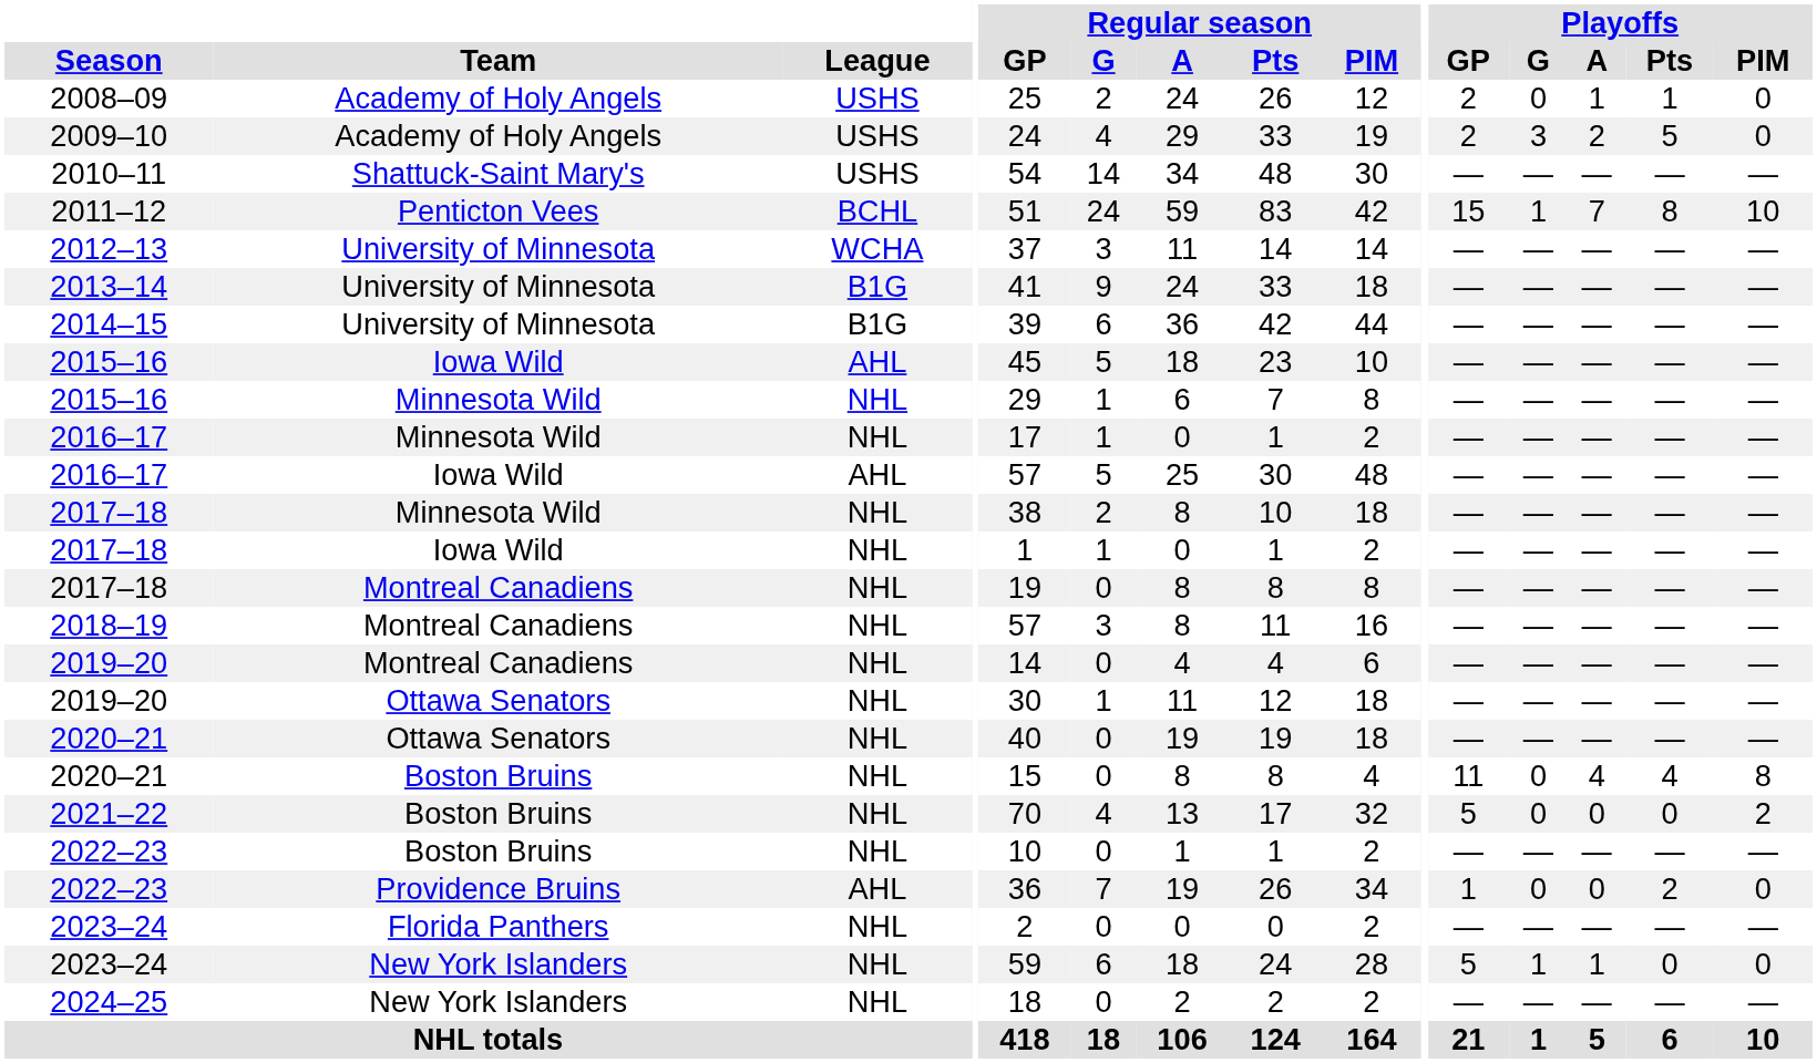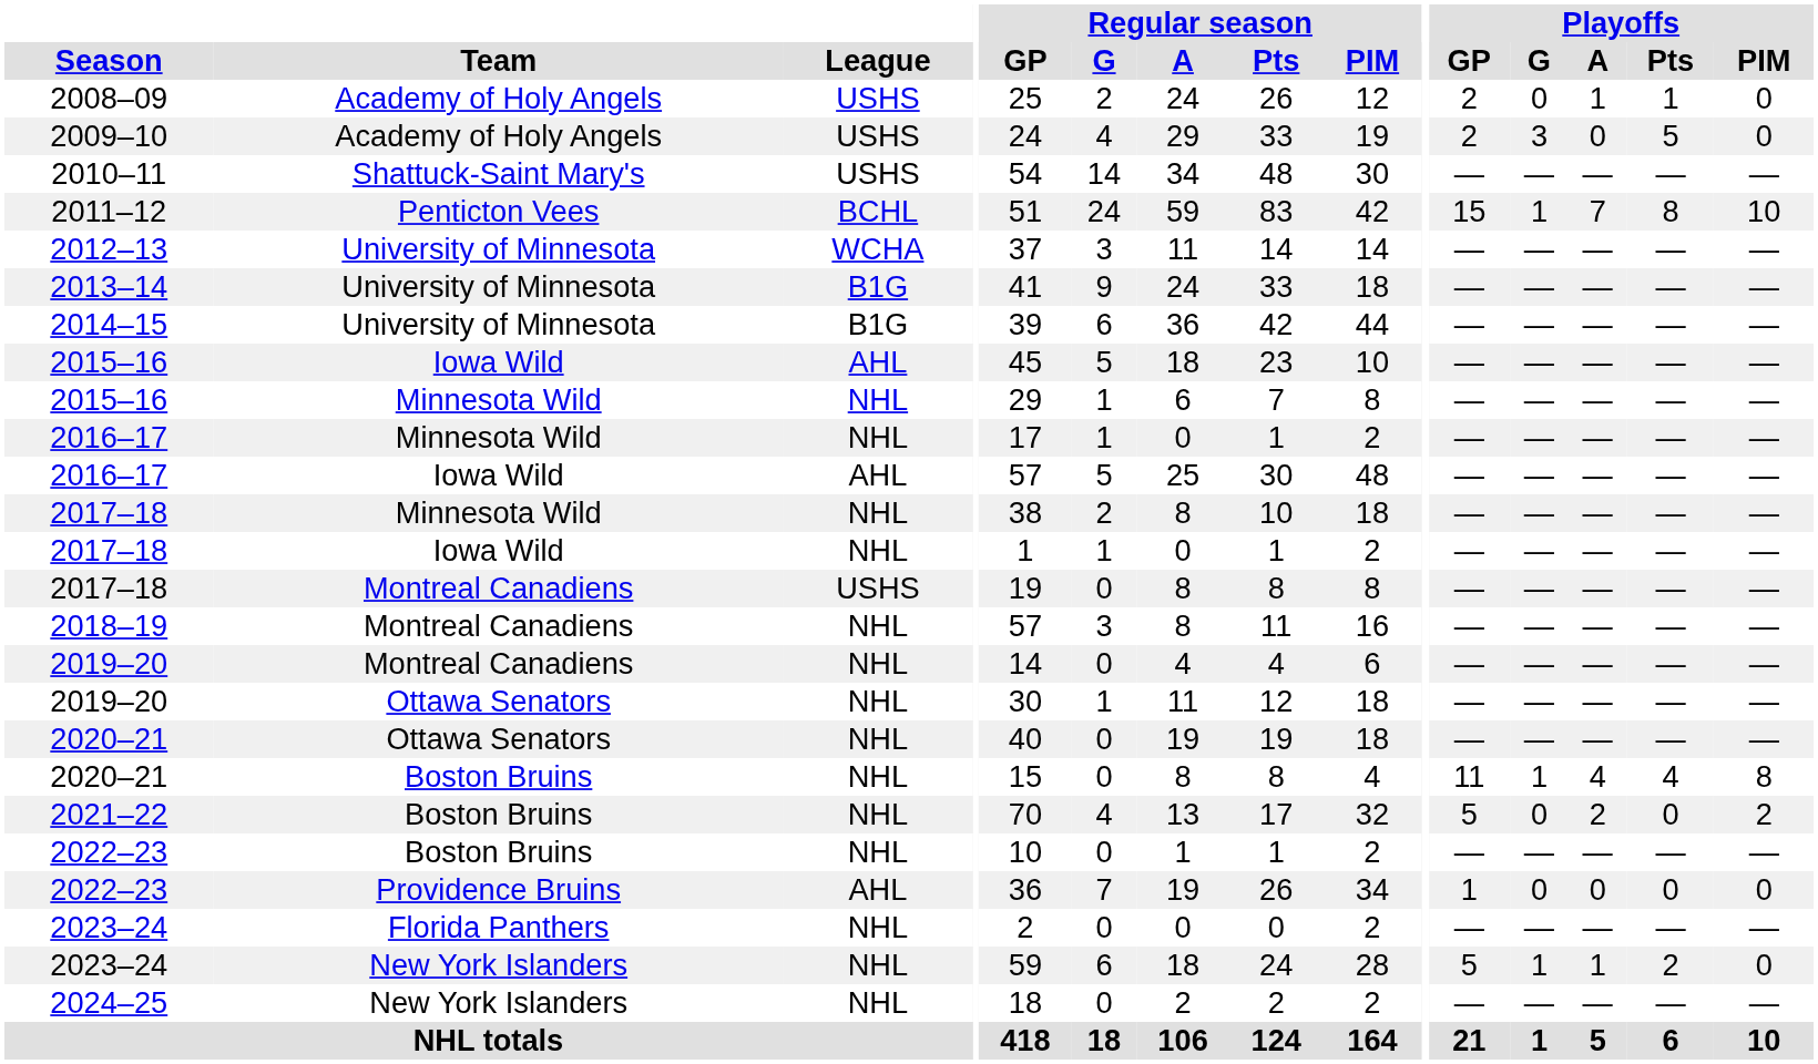 <table border="0" cellpadding="1" cellspacing="0" style="text-align:center; width:60em">
 <tr bgcolor="#e0e0e0">
 <th colspan="3" bgcolor="#ffffff"></th>
 <th rowspan="102" bgcolor="#ffffff"></th>
 <th colspan="5"><a href='#'>Regular season</a></th>
 <th rowspan="102" bgcolor="#ffffff"></th>
 <th colspan="5"><a href='#'>Playoffs</a></th>
 </tr>
 <tr bgcolor="#e0e0e0">
 <th><a href='#'>Season</a></th>
 <th>Team</th>
 <th>League</th>
 <th>GP</th>
 <th><a href='#'>G</a></th>
 <th><a href='#'>A</a></th>
 <th><a href='#'>Pts</a></th>
 <th><a href='#'>PIM</a></th>
 <th>GP</th>
 <th>G</th>
 <th>A</th>
 <th>Pts</th>
 <th>PIM</th>
 </tr>
 <tr>
 <td>2008–09</td>
 <td><a href='#'>Academy of Holy Angels</a></td>
 <td><a href='#'>USHS</a></td>
 <td>25</td>
 <td>2</td>
 <td>24</td>
 <td>26</td>
 <td>12</td>
 <td>2</td>
 <td>0</td>
 <td>1</td>
 <td>1</td>
 <td>0</td>
 </tr>
 <tr bgcolor="#f0f0f0">
 <td>2009–10</td>
 <td>Academy of Holy Angels</td>
 <td>USHS</td>
 <td>24</td>
 <td>4</td>
 <td>29</td>
 <td>33</td>
 <td>19</td>
 <td>2</td>
 <td>3</td>
-<td>2</td>
+<td>0</td>
 <td>5</td>
 <td>0</td>
 </tr>
 <tr>
 <td>2010–11</td>
 <td><a href='#'>Shattuck-Saint Mary's</a></td>
 <td>USHS</td>
 <td>54</td>
 <td>14</td>
 <td>34</td>
 <td>48</td>
 <td>30</td>
 <td>—</td>
 <td>—</td>
 <td>—</td>
 <td>—</td>
 <td>—</td>
 </tr>
 <tr bgcolor="#f0f0f0">
 <td>2011–12</td>
 <td><a href='#'>Penticton Vees</a></td>
 <td><a href='#'>BCHL</a></td>
 <td>51</td>
 <td>24</td>
 <td>59</td>
 <td>83</td>
 <td>42</td>
 <td>15</td>
 <td>1</td>
 <td>7</td>
 <td>8</td>
 <td>10</td>
 </tr>
 <tr>
 <td><a href='#'>2012–13</a></td>
 <td><a href='#'>University of Minnesota</a></td>
 <td><a href='#'>WCHA</a></td>
 <td>37</td>
 <td>3</td>
 <td>11</td>
 <td>14</td>
 <td>14</td>
 <td>—</td>
 <td>—</td>
 <td>—</td>
 <td>—</td>
 <td>—</td>
 </tr>
 <tr bgcolor="#f0f0f0">
 <td><a href='#'>2013–14</a></td>
 <td>University of Minnesota</td>
 <td><a href='#'>B1G</a></td>
 <td>41</td>
 <td>9</td>
 <td>24</td>
 <td>33</td>
 <td>18</td>
 <td>—</td>
 <td>—</td>
 <td>—</td>
 <td>—</td>
 <td>—</td>
 </tr>
 <tr>
 <td><a href='#'>2014–15</a></td>
 <td>University of Minnesota</td>
 <td>B1G</td>
 <td>39</td>
 <td>6</td>
 <td>36</td>
 <td>42</td>
 <td>44</td>
 <td>—</td>
 <td>—</td>
 <td>—</td>
 <td>—</td>
 <td>—</td>
 </tr>
 <tr bgcolor="#f0f0f0">
 <td><a href='#'>2015–16</a></td>
 <td><a href='#'>Iowa Wild</a></td>
 <td><a href='#'>AHL</a></td>
 <td>45</td>
 <td>5</td>
 <td>18</td>
 <td>23</td>
 <td>10</td>
 <td>—</td>
 <td>—</td>
 <td>—</td>
 <td>—</td>
 <td>—</td>
 </tr>
 <tr>
 <td><a href='#'>2015–16</a></td>
 <td><a href='#'>Minnesota Wild</a></td>
 <td><a href='#'>NHL</a></td>
 <td>29</td>
 <td>1</td>
 <td>6</td>
 <td>7</td>
 <td>8</td>
 <td>—</td>
 <td>—</td>
 <td>—</td>
 <td>—</td>
 <td>—</td>
 </tr>
 <tr bgcolor="#f0f0f0">
 <td><a href='#'>2016–17</a></td>
 <td>Minnesota Wild</td>
 <td>NHL</td>
 <td>17</td>
 <td>1</td>
 <td>0</td>
 <td>1</td>
 <td>2</td>
 <td>—</td>
 <td>—</td>
 <td>—</td>
 <td>—</td>
 <td>—</td>
 </tr>
 <tr>
 <td><a href='#'>2016–17</a></td>
 <td>Iowa Wild</td>
 <td>AHL</td>
 <td>57</td>
 <td>5</td>
 <td>25</td>
 <td>30</td>
 <td>48</td>
 <td>—</td>
 <td>—</td>
 <td>—</td>
 <td>—</td>
 <td>—</td>
 </tr>
 <tr bgcolor="#f0f0f0">
 <td><a href='#'>2017–18</a></td>
 <td>Minnesota Wild</td>
 <td>NHL</td>
 <td>38</td>
 <td>2</td>
 <td>8</td>
 <td>10</td>
 <td>18</td>
 <td>—</td>
 <td>—</td>
 <td>—</td>
 <td>—</td>
 <td>—</td>
 </tr>
 <tr>
 <td><a href='#'>2017–18</a></td>
 <td>Iowa Wild</td>
 <td>NHL</td>
 <td>1</td>
 <td>1</td>
 <td>0</td>
 <td>1</td>
 <td>2</td>
 <td>—</td>
 <td>—</td>
 <td>—</td>
 <td>—</td>
 <td>—</td>
 </tr>
 <tr bgcolor="#f0f0f0">
 <td>2017–18</td>
 <td><a href='#'>Montreal Canadiens</a></td>
-<td>NHL</td>
+<td>USHS</td>
 <td>19</td>
 <td>0</td>
 <td>8</td>
 <td>8</td>
 <td>8</td>
 <td>—</td>
 <td>—</td>
 <td>—</td>
 <td>—</td>
 <td>—</td>
 </tr>
 <tr>
 <td><a href='#'>2018–19</a></td>
 <td>Montreal Canadiens</td>
 <td>NHL</td>
 <td>57</td>
 <td>3</td>
 <td>8</td>
 <td>11</td>
 <td>16</td>
 <td>—</td>
 <td>—</td>
 <td>—</td>
 <td>—</td>
 <td>—</td>
 </tr>
 <tr bgcolor="#f0f0f0">
 <td><a href='#'>2019–20</a></td>
 <td>Montreal Canadiens</td>
 <td>NHL</td>
 <td>14</td>
 <td>0</td>
 <td>4</td>
 <td>4</td>
 <td>6</td>
 <td>—</td>
 <td>—</td>
 <td>—</td>
 <td>—</td>
 <td>—</td>
 </tr>
 <tr>
 <td>2019–20</td>
 <td><a href='#'>Ottawa Senators</a></td>
 <td>NHL</td>
 <td>30</td>
 <td>1</td>
 <td>11</td>
 <td>12</td>
 <td>18</td>
 <td>—</td>
 <td>—</td>
 <td>—</td>
 <td>—</td>
 <td>—</td>
 </tr>
 <tr bgcolor="#f0f0f0">
 <td><a href='#'>2020–21</a></td>
 <td>Ottawa Senators</td>
 <td>NHL</td>
 <td>40</td>
 <td>0</td>
 <td>19</td>
 <td>19</td>
 <td>18</td>
 <td>—</td>
 <td>—</td>
 <td>—</td>
 <td>—</td>
 <td>—</td>
 </tr>
 <tr>
 <td>2020–21</td>
 <td><a href='#'>Boston Bruins</a></td>
 <td>NHL</td>
 <td>15</td>
 <td>0</td>
 <td>8</td>
 <td>8</td>
 <td>4</td>
 <td>11</td>
-<td>0</td>
+<td>1</td>
 <td>4</td>
 <td>4</td>
 <td>8</td>
 </tr>
 <tr bgcolor="#f0f0f0">
 <td><a href='#'>2021–22</a></td>
 <td>Boston Bruins</td>
 <td>NHL</td>
 <td>70</td>
 <td>4</td>
 <td>13</td>
 <td>17</td>
 <td>32</td>
 <td>5</td>
 <td>0</td>
-<td>0</td>
+<td>2</td>
 <td>0</td>
 <td>2</td>
 </tr>
 <tr>
 <td><a href='#'>2022–23</a></td>
 <td>Boston Bruins</td>
 <td>NHL</td>
 <td>10</td>
 <td>0</td>
 <td>1</td>
 <td>1</td>
 <td>2</td>
 <td>—</td>
 <td>—</td>
 <td>—</td>
 <td>—</td>
 <td>—</td>
 </tr>
 <tr bgcolor="#f0f0f0">
 <td><a href='#'>2022–23</a></td>
 <td><a href='#'>Providence Bruins</a></td>
 <td>AHL</td>
 <td>36</td>
 <td>7</td>
 <td>19</td>
 <td>26</td>
 <td>34</td>
 <td>1</td>
 <td>0</td>
 <td>0</td>
-<td>2</td>
+<td>0</td>
 <td>0</td>
 </tr>
 <tr>
 <td><a href='#'>2023–24</a></td>
 <td><a href='#'>Florida Panthers</a></td>
 <td>NHL</td>
 <td>2</td>
 <td>0</td>
 <td>0</td>
 <td>0</td>
 <td>2</td>
 <td>—</td>
 <td>—</td>
 <td>—</td>
 <td>—</td>
 <td>—</td>
 </tr>
 <tr bgcolor="#f0f0f0">
 <td>2023–24</td>
 <td><a href='#'>New York Islanders</a></td>
 <td>NHL</td>
 <td>59</td>
 <td>6</td>
 <td>18</td>
 <td>24</td>
 <td>28</td>
 <td>5</td>
 <td>1</td>
 <td>1</td>
-<td>0</td>
+<td>2</td>
 <td>0</td>
 </tr>
 <tr>
 <td><a href='#'>2024–25</a></td>
 <td>New York Islanders</td>
 <td>NHL</td>
 <td>18</td>
 <td>0</td>
 <td>2</td>
 <td>2</td>
 <td>2</td>
 <td>—</td>
 <td>—</td>
 <td>—</td>
 <td>—</td>
 <td>—</td>
 </tr>
 <tr bgcolor="#e0e0e0">
 <th colspan="3">NHL totals</th>
 <th>418</th>
 <th>18</th>
 <th>106</th>
 <th>124</th>
 <th>164</th>
 <th>21</th>
 <th>1</th>
 <th>5</th>
 <th>6</th>
 <th>10</th>
 </tr>
 </table>
